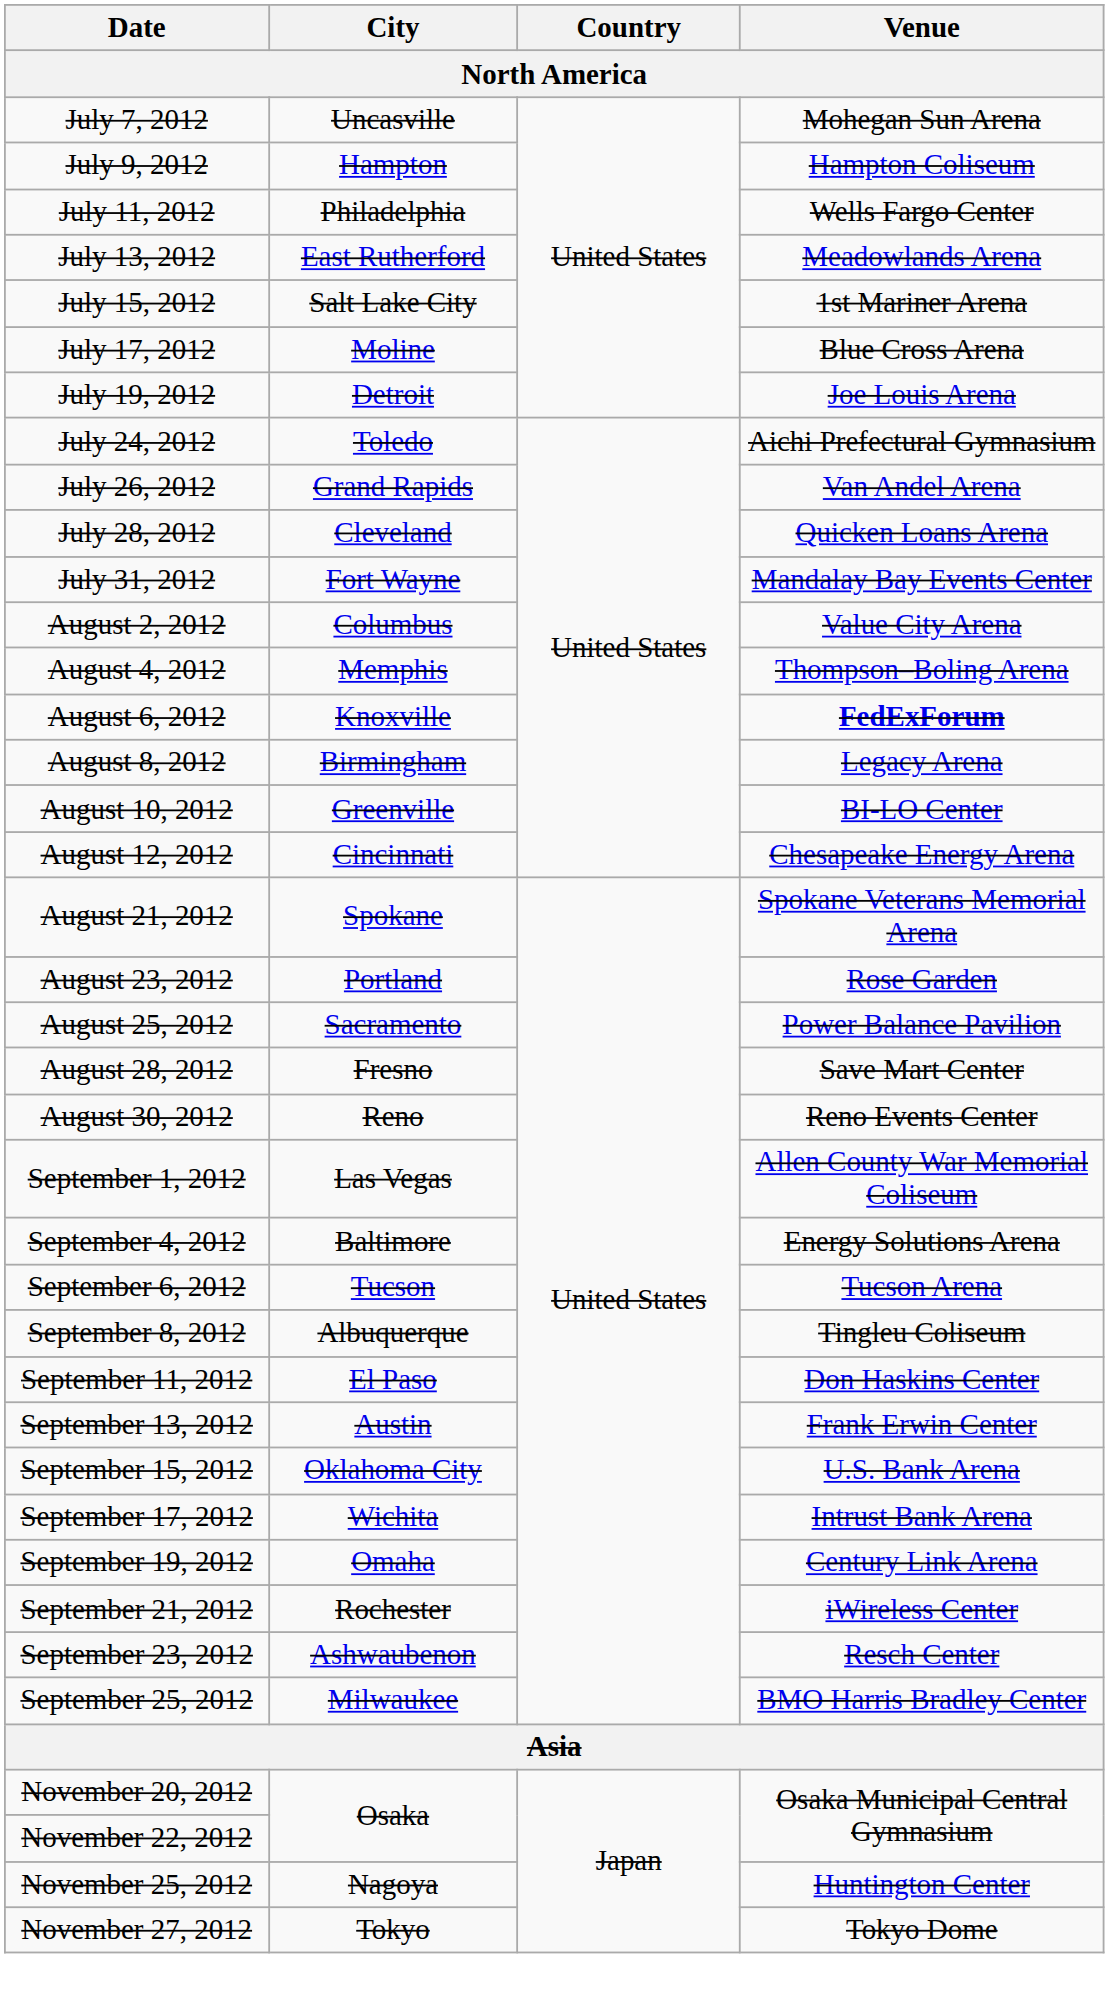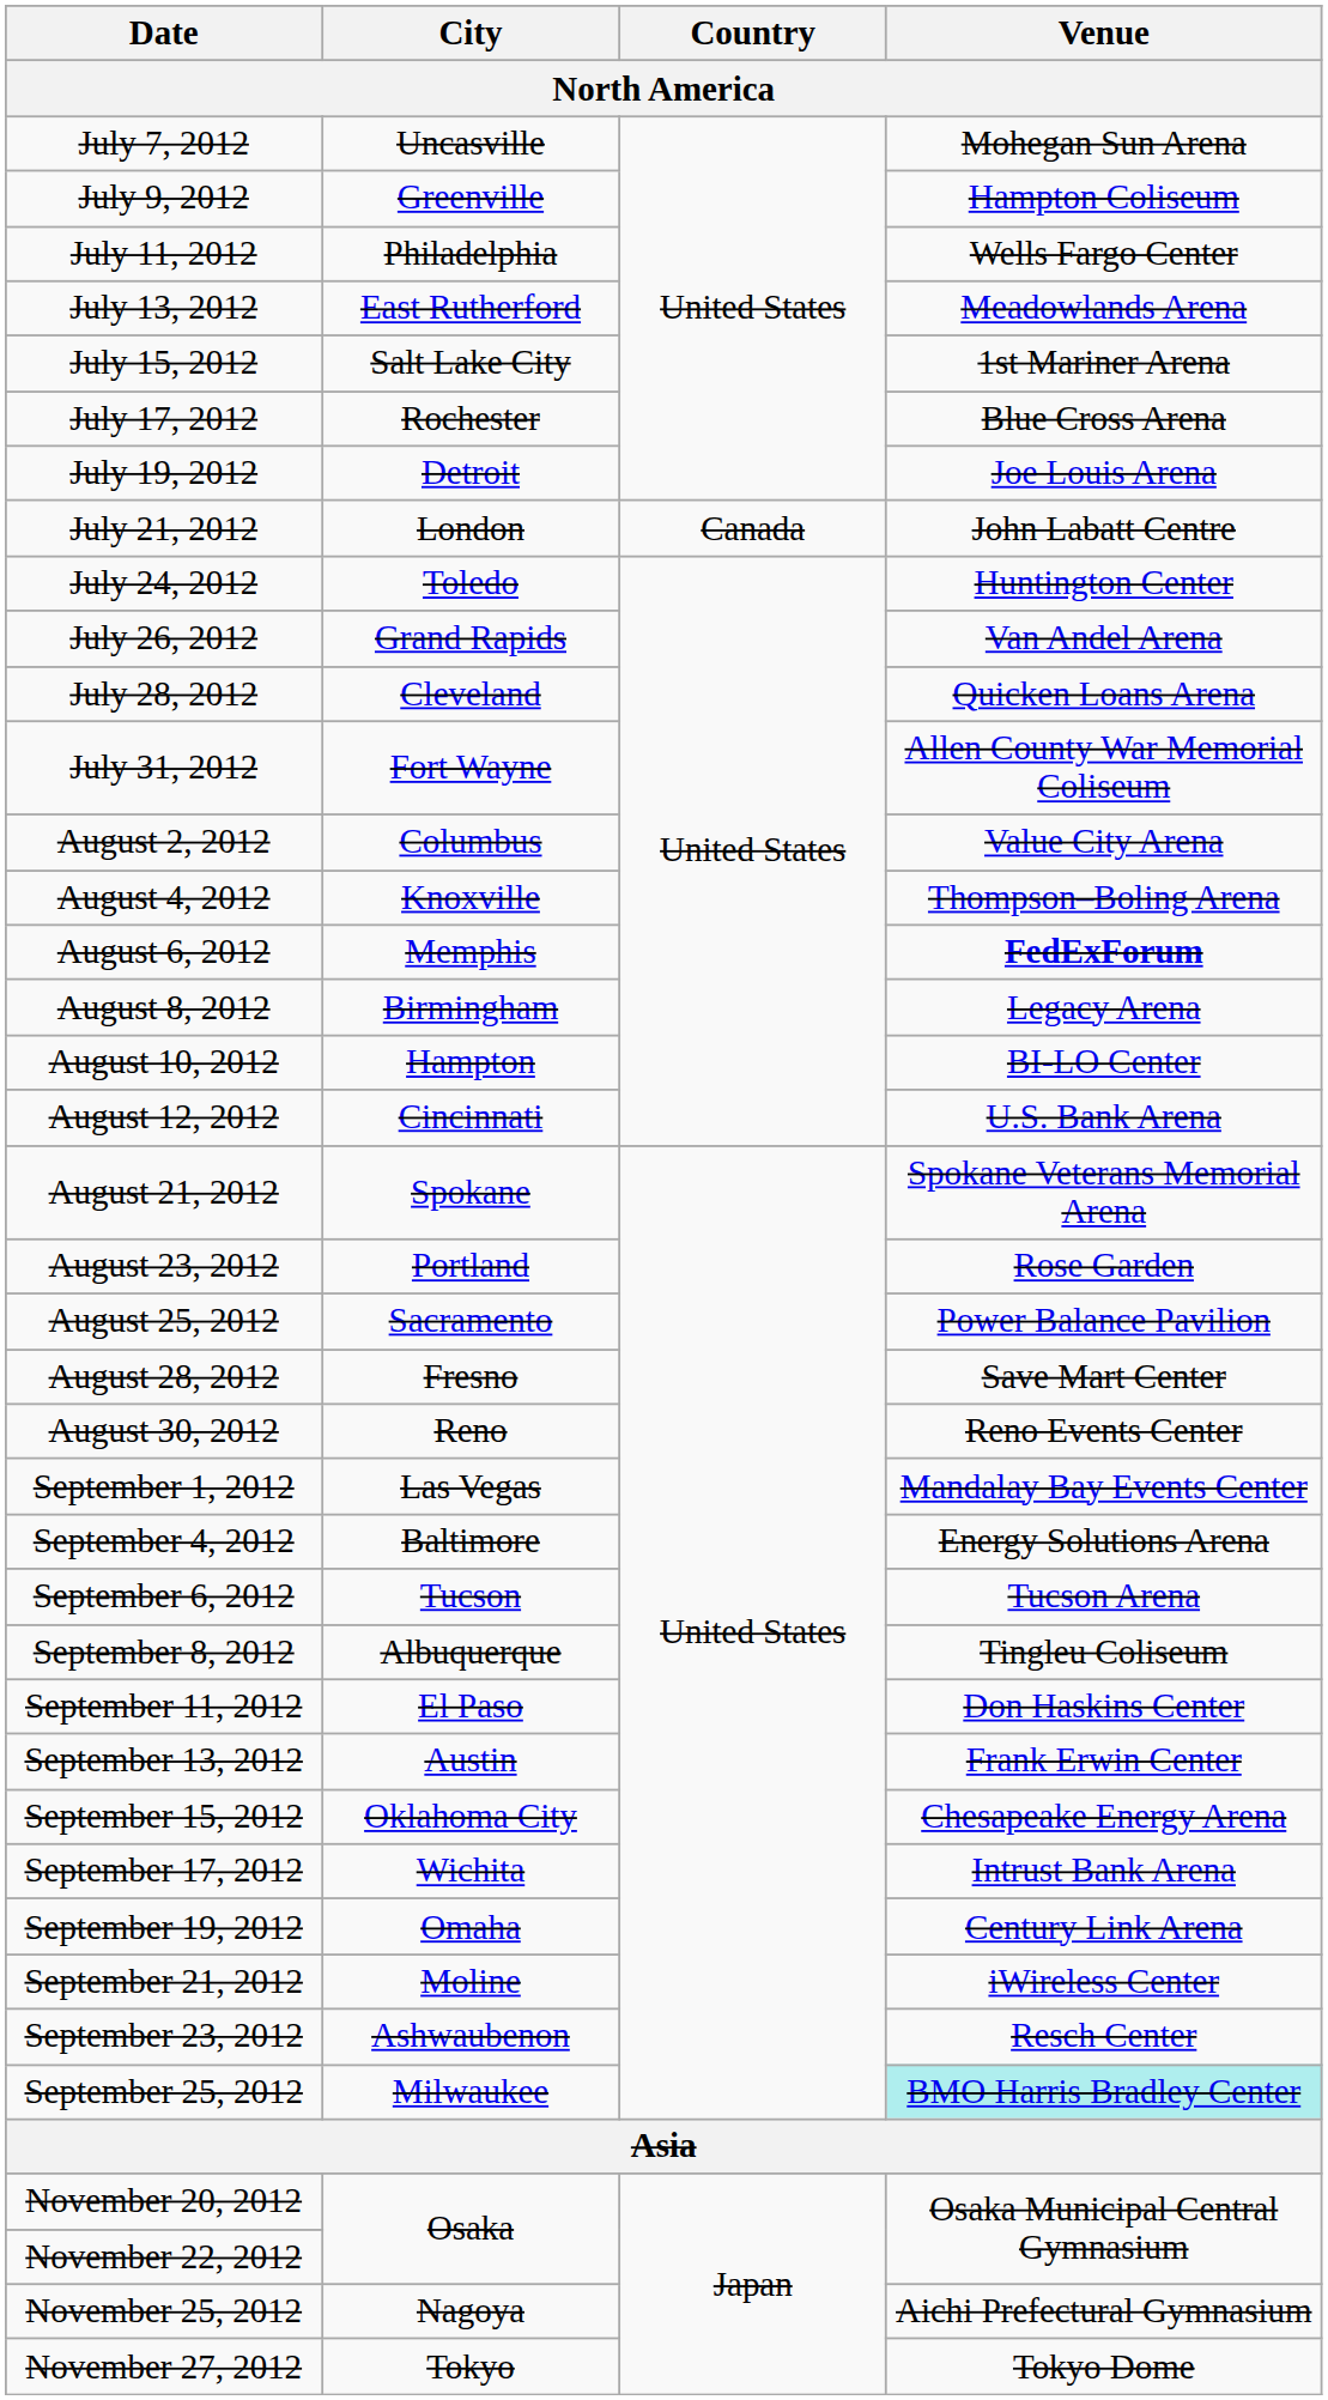 <table class="wikitable" style="text-align:center;">
 <tr>
 <th scope="col" style="width:12em;">Date</th>
 <th scope="col" style="width:10em;">City</th>
 <th scope="col" style="width:10em;">Country</th>
 <th scope="col" style="width:17em;">Venue</th>
 </tr>
 <tr>
 <th colspan="4">North America</th>
 </tr>
 <tr>
 <td><del>July 7, 2012</del></td>
 <td><del>Uncasville</del></td>
 <td rowspan="7"><del>United States </del></td>
 <td><del>Mohegan Sun Arena</del></td>
 </tr>
 <tr>
 <td><del>July 9, 2012</del></td>
-<td><del><a href='#'>Hampton</a></del></td>
+<td><del><a href='#'>Greenville</a></del></td>
 <td><del><a href='#'>Hampton Coliseum</a></del></td>
 </tr>
 <tr>
 <td><del>July 11, 2012</del></td>
 <td><del>Philadelphia</del></td>
 <td><del>Wells Fargo Center</del></td>
 </tr>
 <tr>
 <td><del>July 13, 2012</del></td>
 <td><del><a href='#'>East Rutherford</a></del></td>
 <td><del><a href='#'>Meadowlands Arena</a></del></td>
 </tr>
 <tr>
 <td><del>July 15, 2012</del></td>
 <td><del>Salt Lake City</del></td>
 <td><del>1st Mariner Arena</del></td>
 </tr>
 <tr>
 <td><del>July 17, 2012</del></td>
-<td><del><a href='#'>Moline</a></del></td>
+<td><del>Rochester</del></td>
 <td><del>Blue Cross Arena</del></td>
 </tr>
 <tr>
 <td><del>July 19, 2012</del></td>
 <td><del><a href='#'>Detroit</a></del></td>
 <td><del><a href='#'>Joe Louis Arena</a></del></td>
 </tr>
 <tr>
+<td><del>July 21, 2012</del></td>
+<td><del>London</del></td>
+<td><del>Canada</del></td>
+<td><del>John Labatt Centre</del></td>
+</tr>
+<tr>
 <td><del>July 24, 2012</del></td>
 <td><del><a href='#'>Toledo</a></del></td>
 <td rowspan="10"><del>United States</del></td>
-<td><del>Aichi Prefectural Gymnasium</del></td>
+<td><del><a href='#'>Huntington Center</a></del></td>
 </tr>
 <tr>
 <td><del>July 26, 2012</del></td>
 <td><del><a href='#'>Grand Rapids</a></del></td>
 <td><del><a href='#'>Van Andel Arena</a></del></td>
 </tr>
 <tr>
 <td><del>July 28, 2012</del></td>
 <td><del><a href='#'>Cleveland</a></del></td>
 <td><del><a href='#'>Quicken Loans Arena</a></del></td>
 </tr>
 <tr>
 <td><del>July 31, 2012</del></td>
 <td><del><a href='#'>Fort Wayne</a></del></td>
-<td><del><a href='#'>Mandalay Bay Events Center</a></del></td>
+<td><del><a href='#'>Allen County War Memorial Coliseum</a></del></td>
 </tr>
 <tr>
 <td><del>August 2, 2012</del></td>
 <td><del><a href='#'>Columbus</a></del></td>
 <td><del><a href='#'>Value City Arena</a></del></td>
 </tr>
 <tr>
 <td><del>August 4, 2012</del></td>
-<td><del><a href='#'>Memphis</a></del></td>
+<td><del><a href='#'>Knoxville</a></del></td>
 <td><del><a href='#'>Thompson–Boling Arena</a></del></td>
 </tr>
 <tr>
 <td><del>August 6, 2012</del></td>
-<td><del><a href='#'>Knoxville</a></del></td>
+<td><del><a href='#'>Memphis</a></del></td>
 <td><strong><del><a href='#'>FedExForum</a></del></strong></td>
 </tr>
 <tr>
 <td><del>August 8, 2012</del></td>
 <td><del><a href='#'>Birmingham</a></del></td>
 <td><del><a href='#'>Legacy Arena</a></del></td>
 </tr>
 <tr>
 <td><del>August 10, 2012</del></td>
-<td><del><a href='#'>Greenville</a></del></td>
+<td><del><a href='#'>Hampton</a></del></td>
 <td><del><a href='#'>BI-LO Center</a></del></td>
 </tr>
 <tr>
 <td><del>August 12, 2012</del></td>
 <td><del><a href='#'>Cincinnati</a></del></td>
-<td><del><a href='#'>Chesapeake Energy Arena</a></del></td>
+<td><del><a href='#'>U.S. Bank Arena</a></del></td>
 </tr>
 <tr>
 <td><del>August 21, 2012</del></td>
 <td><del><a href='#'>Spokane</a></del></td>
 <td rowspan="17"><del>United States</del></td>
 <td><del><a href='#'>Spokane Veterans Memorial Arena</a></del></td>
 </tr>
 <tr>
 <td><del>August 23, 2012</del></td>
 <td><del><a href='#'>Portland</a></del></td>
 <td><del><a href='#'>Rose Garden</a></del></td>
 </tr>
 <tr>
 <td><del>August 25, 2012</del></td>
 <td><del><a href='#'>Sacramento</a></del></td>
 <td><del><a href='#'>Power Balance Pavilion</a></del></td>
 </tr>
 <tr>
 <td><del>August 28, 2012</del></td>
 <td><del>Fresno</del></td>
 <td><del>Save Mart Center</del></td>
 </tr>
 <tr>
 <td><del>August 30, 2012</del></td>
 <td><del>Reno</del></td>
 <td><del>Reno Events Center</del></td>
 </tr>
 <tr>
 <td><del>September 1, 2012</del></td>
 <td><del>Las Vegas</del></td>
-<td><del><a href='#'>Allen County War Memorial Coliseum</a></del></td>
+<td><del><a href='#'>Mandalay Bay Events Center</a></del></td>
 </tr>
 <tr>
 <td><del>September 4, 2012</del></td>
 <td><del>Baltimore</del></td>
 <td><del>Energy Solutions Arena</del></td>
 </tr>
 <tr>
 <td><del>September 6, 2012</del></td>
 <td><del><a href='#'>Tucson</a></del></td>
 <td><del><a href='#'>Tucson Arena</a></del></td>
 </tr>
 <tr>
 <td><del>September 8, 2012</del></td>
 <td><del>Albuquerque</del></td>
 <td><del>Tingleu Coliseum</del></td>
 </tr>
 <tr>
 <td><del>September 11, 2012</del></td>
 <td><del><a href='#'>El Paso</a></del></td>
 <td><del><a href='#'>Don Haskins Center</a></del></td>
 </tr>
 <tr>
 <td><del>September 13, 2012</del></td>
 <td><del><a href='#'>Austin</a></del></td>
 <td><del><a href='#'>Frank Erwin Center</a></del></td>
 </tr>
 <tr>
 <td><del>September 15, 2012</del></td>
 <td><del><a href='#'>Oklahoma City</a></del></td>
-<td><del><a href='#'>U.S. Bank Arena</a></del></td>
+<td><del><a href='#'>Chesapeake Energy Arena</a></del></td>
 </tr>
 <tr>
 <td><del>September 17, 2012</del></td>
 <td><del><a href='#'>Wichita</a></del></td>
 <td><del><a href='#'>Intrust Bank Arena</a></del></td>
 </tr>
 <tr>
 <td><del>September 19, 2012</del></td>
 <td><del><a href='#'>Omaha</a></del></td>
 <td><del><a href='#'>Century Link Arena</a></del></td>
 </tr>
 <tr>
 <td><del>September 21, 2012</del></td>
-<td><del>Rochester</del></td>
+<td><del><a href='#'>Moline</a></del></td>
 <td><del><a href='#'>iWireless Center</a></del></td>
 </tr>
 <tr>
 <td><del>September 23, 2012</del></td>
 <td><del><a href='#'>Ashwaubenon</a></del></td>
 <td><del><a href='#'>Resch Center</a></del></td>
 </tr>
 <tr>
 <td><del>September 25, 2012</del></td>
 <td><del><a href='#'>Milwaukee</a></del></td>
-<td><del><a href='#'>BMO Harris Bradley Center</a></del></td>
+<td style="background: paleturquoise;"><del><a href='#'>BMO Harris Bradley Center</a></del></td>
 </tr>
 <tr>
 <th colspan="4"><del>Asia</del></th>
 </tr>
 <tr>
 <td><del>November 20, 2012</del></td>
 <td rowspan="2"><del>Osaka</del></td>
 <td rowspan="4"><del>Japan</del></td>
 <td rowspan="2"><del>Osaka Municipal Central Gymnasium</del></td>
 </tr>
 <tr>
 <td><del>November 22, 2012</del></td>
 </tr>
 <tr>
 <td><del>November 25, 2012</del></td>
 <td><del>Nagoya</del></td>
-<td><del><a href='#'>Huntington Center</a></del></td>
+<td><del>Aichi Prefectural Gymnasium</del></td>
 </tr>
 <tr>
 <td><del>November 27, 2012</del></td>
 <td><del>Tokyo</del></td>
 <td><del>Tokyo Dome</del></td>
 </tr>
 </table>
